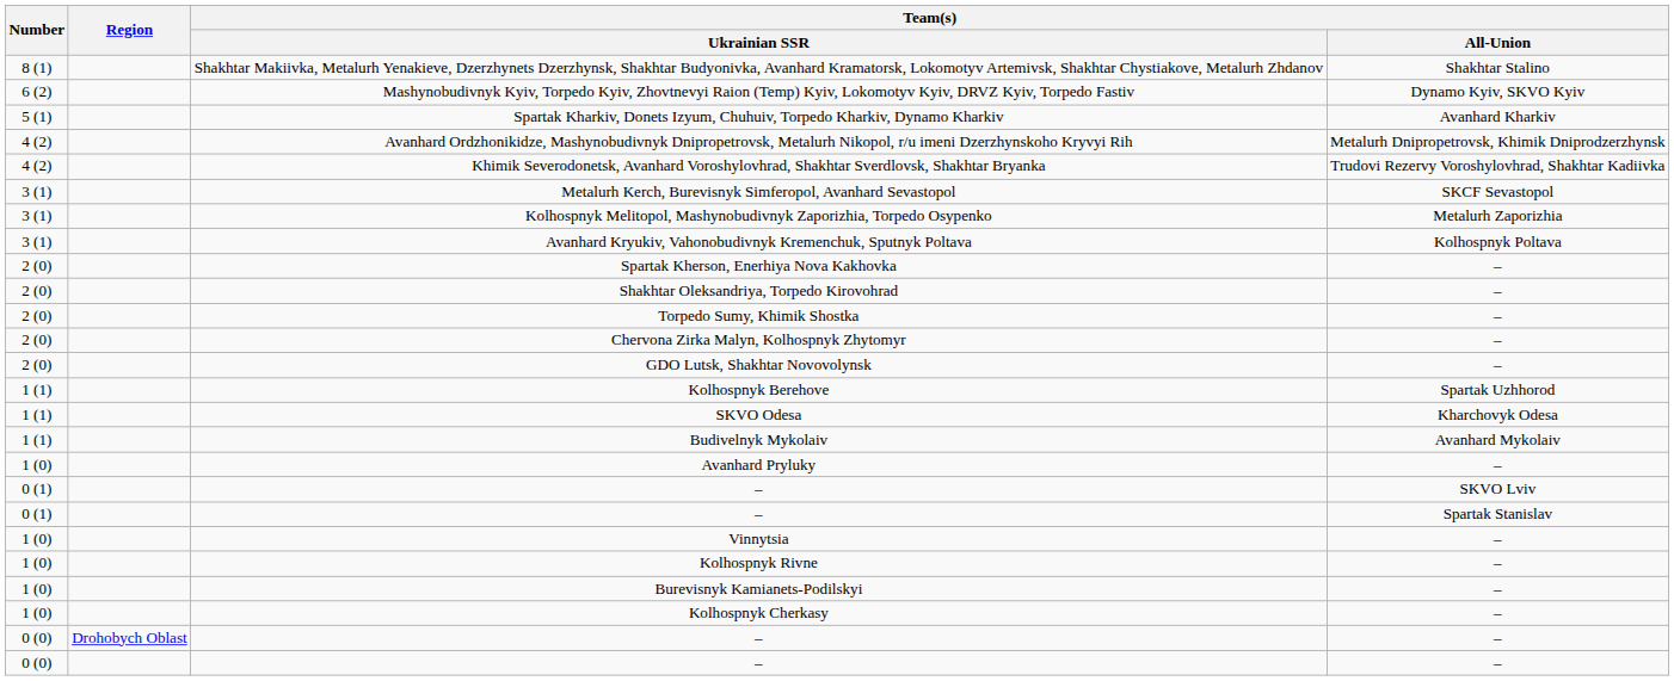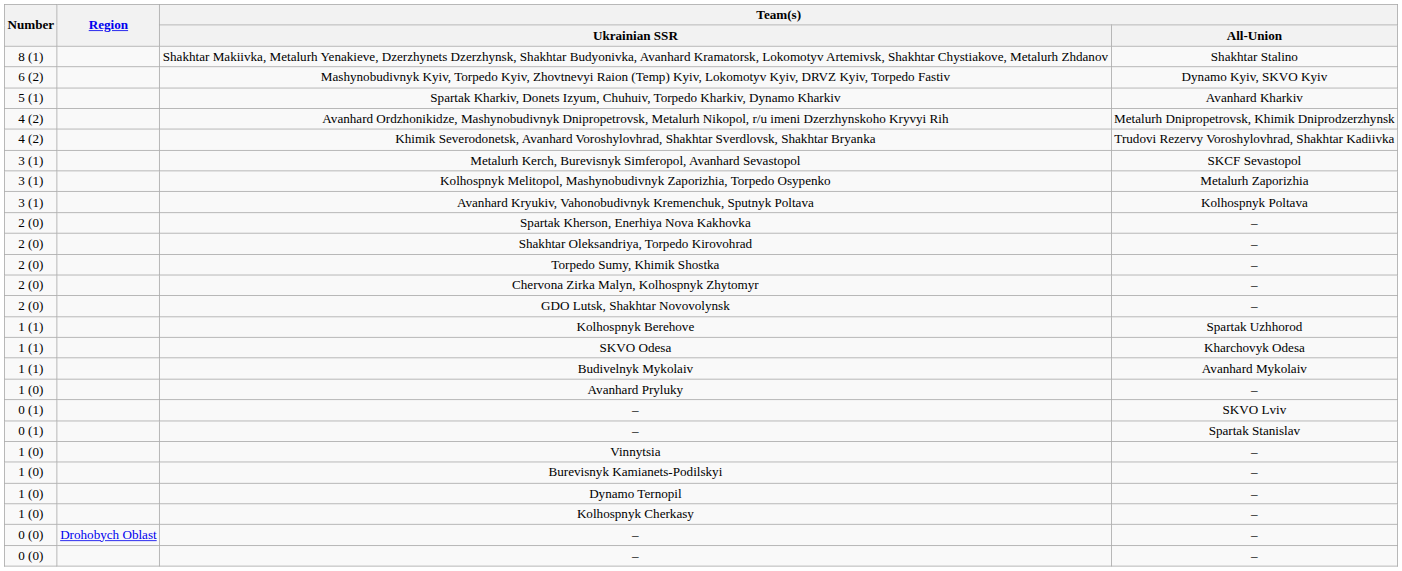 <table class="wikitable" style="text-align:center">
 <tr>
 <th rowspan=2>Number</th>
 <th rowspan=2><a href='#'>Region</a></th>
 <th colspan=2>Team(s)</th>
 </tr>
 <tr>
 <th>Ukrainian SSR</th>
 <th>All-Union</th>
 </tr>
 <tr>
 <td rowspan="1">8 (1)</td>
 <td align="left"></td>
 <td>Shakhtar Makiivka, Metalurh Yenakieve, Dzerzhynets Dzerzhynsk, Shakhtar Budyonivka, Avanhard Kramatorsk, Lokomotyv Artemivsk, Shakhtar Chystiakove, Metalurh Zhdanov</td>
 <td>Shakhtar Stalino</td>
 </tr>
 <tr>
 <td rowspan="1">6 (2)</td>
 <td align="left"></td>
 <td>Mashynobudivnyk Kyiv, Torpedo Kyiv, Zhovtnevyi Raion (Temp) Kyiv, Lokomotyv Kyiv, DRVZ Kyiv, Torpedo Fastiv</td>
 <td>Dynamo Kyiv, SKVO Kyiv</td>
 </tr>
 <tr>
 <td rowspan="1">5 (1)</td>
 <td align="left"></td>
 <td>Spartak Kharkiv, Donets Izyum, Chuhuiv, Torpedo Kharkiv, Dynamo Kharkiv</td>
 <td>Avanhard Kharkiv</td>
 </tr>
 <tr>
 <td rowspan="1">4 (2)</td>
 <td align="left"></td>
 <td>Avanhard Ordzhonikidze, Mashynobudivnyk Dnipropetrovsk, Metalurh Nikopol, r/u imeni Dzerzhynskoho Kryvyi Rih</td>
 <td>Metalurh Dnipropetrovsk, Khimik Dniprodzerzhynsk</td>
 </tr>
 <tr>
 <td rowspan="1">4 (2)</td>
 <td align="left"></td>
 <td>Khimik Severodonetsk, Avanhard Voroshylovhrad, Shakhtar Sverdlovsk, Shakhtar Bryanka</td>
 <td>Trudovi Rezervy Voroshylovhrad, Shakhtar Kadiivka</td>
 </tr>
 <tr>
 <td rowspan="1">3 (1)</td>
 <td align="left"></td>
 <td>Metalurh Kerch, Burevisnyk Simferopol, Avanhard Sevastopol</td>
 <td>SKCF Sevastopol</td>
 </tr>
 <tr>
 <td rowspan="1">3 (1)</td>
 <td align="left"></td>
 <td>Kolhospnyk Melitopol, Mashynobudivnyk Zaporizhia, Torpedo Osypenko</td>
 <td>Metalurh Zaporizhia</td>
 </tr>
 <tr>
 <td rowspan="1">3 (1)</td>
 <td align="left"></td>
 <td>Avanhard Kryukiv, Vahonobudivnyk Kremenchuk, Sputnyk Poltava</td>
 <td>Kolhospnyk Poltava</td>
 </tr>
 <tr>
 <td rowspan="1">2 (0)</td>
 <td align="left"></td>
 <td>Spartak Kherson, Enerhiya Nova Kakhovka</td>
 <td>–</td>
 </tr>
 <tr>
 <td rowspan="1">2 (0)</td>
 <td align="left"></td>
 <td>Shakhtar Oleksandriya, Torpedo Kirovohrad</td>
 <td>–</td>
 </tr>
 <tr>
 <td rowspan="1">2 (0)</td>
 <td align="left"></td>
 <td>Torpedo Sumy, Khimik Shostka</td>
 <td>–</td>
 </tr>
 <tr>
 <td rowspan="1">2 (0)</td>
 <td align="left"></td>
 <td>Chervona Zirka Malyn, Kolhospnyk Zhytomyr</td>
 <td>–</td>
 </tr>
 <tr>
 <td rowspan="1">2 (0)</td>
 <td align="left"></td>
 <td>GDO Lutsk, Shakhtar Novovolynsk</td>
 <td>–</td>
 </tr>
 <tr>
 <td rowspan="1">1 (1)</td>
 <td align="left"></td>
 <td>Kolhospnyk Berehove</td>
 <td>Spartak Uzhhorod</td>
 </tr>
 <tr>
 <td rowspan="1">1 (1)</td>
 <td align="left"></td>
 <td>SKVO Odesa</td>
 <td>Kharchovyk Odesa</td>
 </tr>
 <tr>
 <td rowspan="1">1 (1)</td>
 <td align="left"></td>
 <td>Budivelnyk Mykolaiv</td>
 <td>Avanhard Mykolaiv</td>
 </tr>
 <tr>
 <td rowspan="1">1 (0)</td>
 <td align="left"></td>
 <td>Avanhard Pryluky</td>
 <td>–</td>
 </tr>
 <tr>
 <td rowspan="1">0 (1)</td>
 <td align="left"></td>
 <td>–</td>
 <td>SKVO Lviv</td>
 </tr>
 <tr>
 <td rowspan="1">0 (1)</td>
 <td align="left"></td>
 <td>–</td>
 <td>Spartak Stanislav</td>
 </tr>
 <tr>
 <td rowspan="1">1 (0)</td>
 <td align="left"></td>
 <td>Vinnytsia</td>
 <td>–</td>
 </tr>
 <tr>
 <td rowspan="1">1 (0)</td>
 <td align="left"></td>
-<td>Kolhospnyk Rivne</td>
+<td>Burevisnyk Kamianets-Podilskyi</td>
 <td>–</td>
 </tr>
 <tr>
 <td rowspan="1">1 (0)</td>
 <td align="left"></td>
-<td>Burevisnyk Kamianets-Podilskyi</td>
+<td>Dynamo Ternopil</td>
 <td>–</td>
 </tr>
 <tr>
 <td rowspan="1">1 (0)</td>
 <td align="left"></td>
 <td>Kolhospnyk Cherkasy</td>
 <td>–</td>
 </tr>
 <tr>
 <td rowspan="1">0 (0)</td>
 <td align="left"> <a href='#'>Drohobych Oblast</a></td>
 <td>–</td>
 <td>–</td>
 </tr>
 <tr>
 <td rowspan="1">0 (0)</td>
 <td align="left"></td>
 <td>–</td>
 <td>–</td>
 </tr>
 </table>
